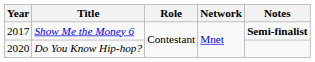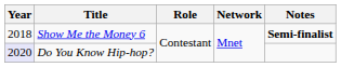 <table class="wikitable">
 <tr>
 <th>Year</th>
 <th>Title</th>
 <th>Role</th>
 <th>Network</th>
 <th>Notes</th>
 </tr>
 <tr>
-<td>2017</td>
+<td>2018</td>
 <td><em><a href='#'>Show Me the Money 6</a></em></td>
 <td rowspan="2">Contestant</td>
 <td rowspan="2"><a href='#'>Mnet</a></td>
 <td><strong>Semi-finalist</strong></td>
 </tr>
 <tr>
-<td>2020</td>
+<td style="background: lavender;">2020</td>
 <td><em>Do You Know Hip-hop?</em></td>
 <td></td>
 </tr>
 </table>
